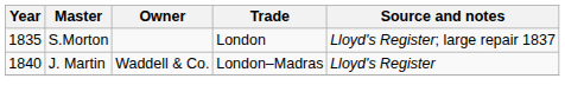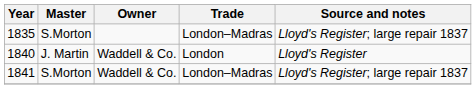 <table class="sortable wikitable">
 <tr>
 <th>Year</th>
 <th>Master</th>
 <th>Owner</th>
 <th>Trade</th>
 <th>Source and notes</th>
 </tr>
 <tr>
 <td>1835</td>
 <td>S.Morton</td>
 <td></td>
-<td>London</td>
+<td>London–Madras</td>
 <td><em>Lloyd's Register</em>; large repair 1837</td>
 </tr>
 <tr>
 <td>1840</td>
 <td>J. Martin</td>
 <td>Waddell & Co.</td>
+<td>London</td>
+<td><em>Lloyd's Register</em></td>
+</tr>
+<tr>
+<td>1841</td>
+<td>S.Morton</td>
+<td>Waddell & Co.</td>
 <td>London–Madras</td>
-<td><em>Lloyd's Register</em></td>
+<td><em>Lloyd's Register</em>; large repair 1837</td>
 </tr>
 <tr>
 </tr>
 </table>
